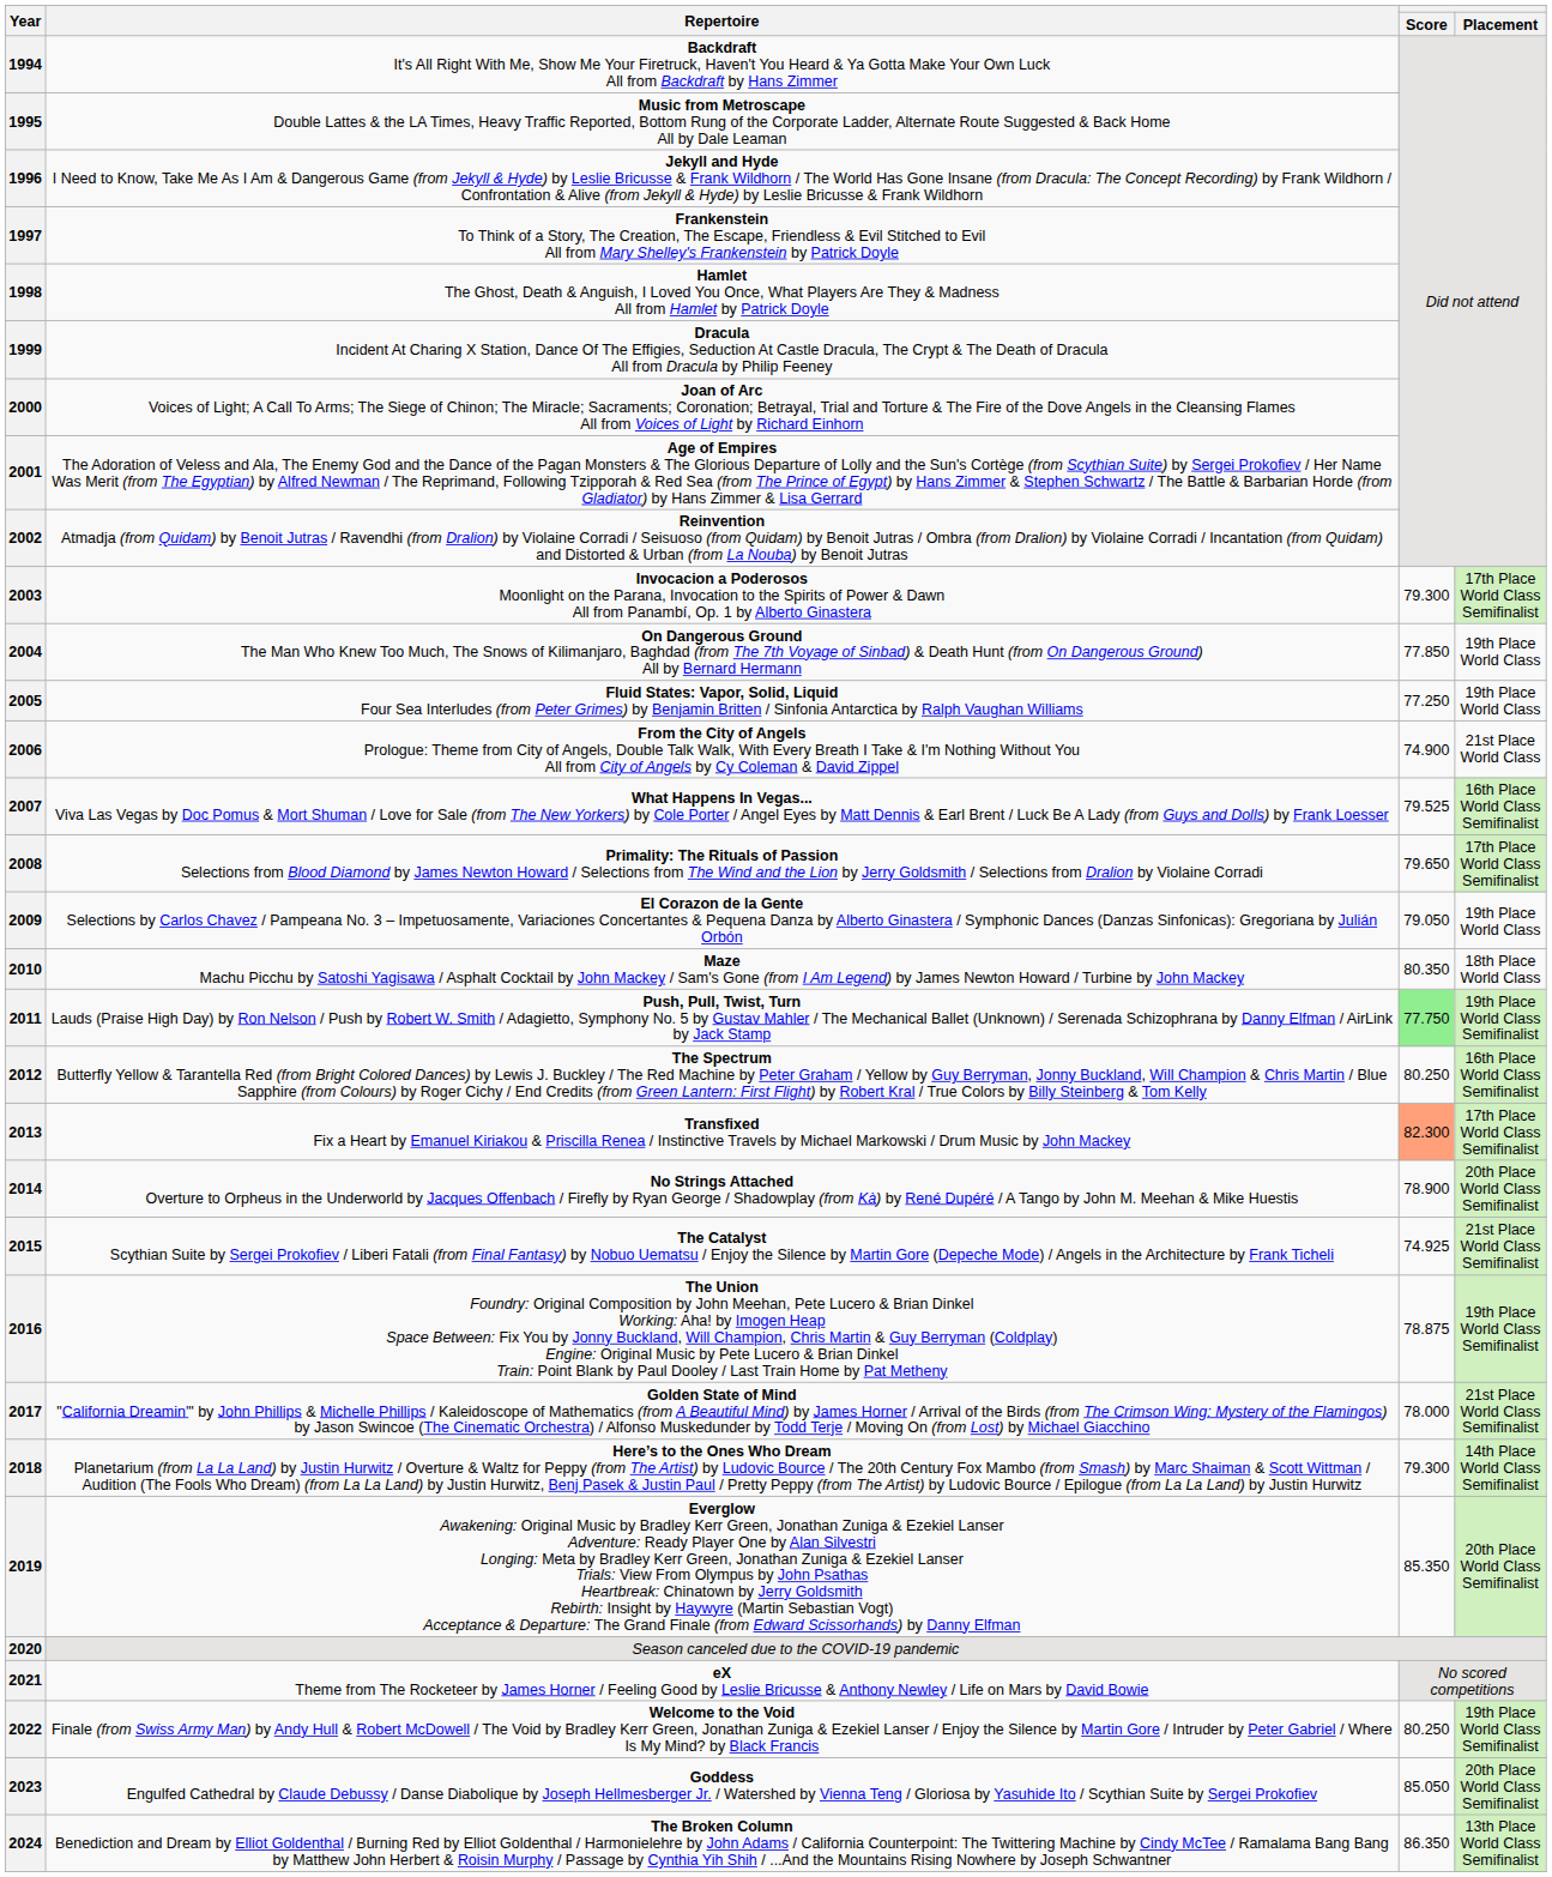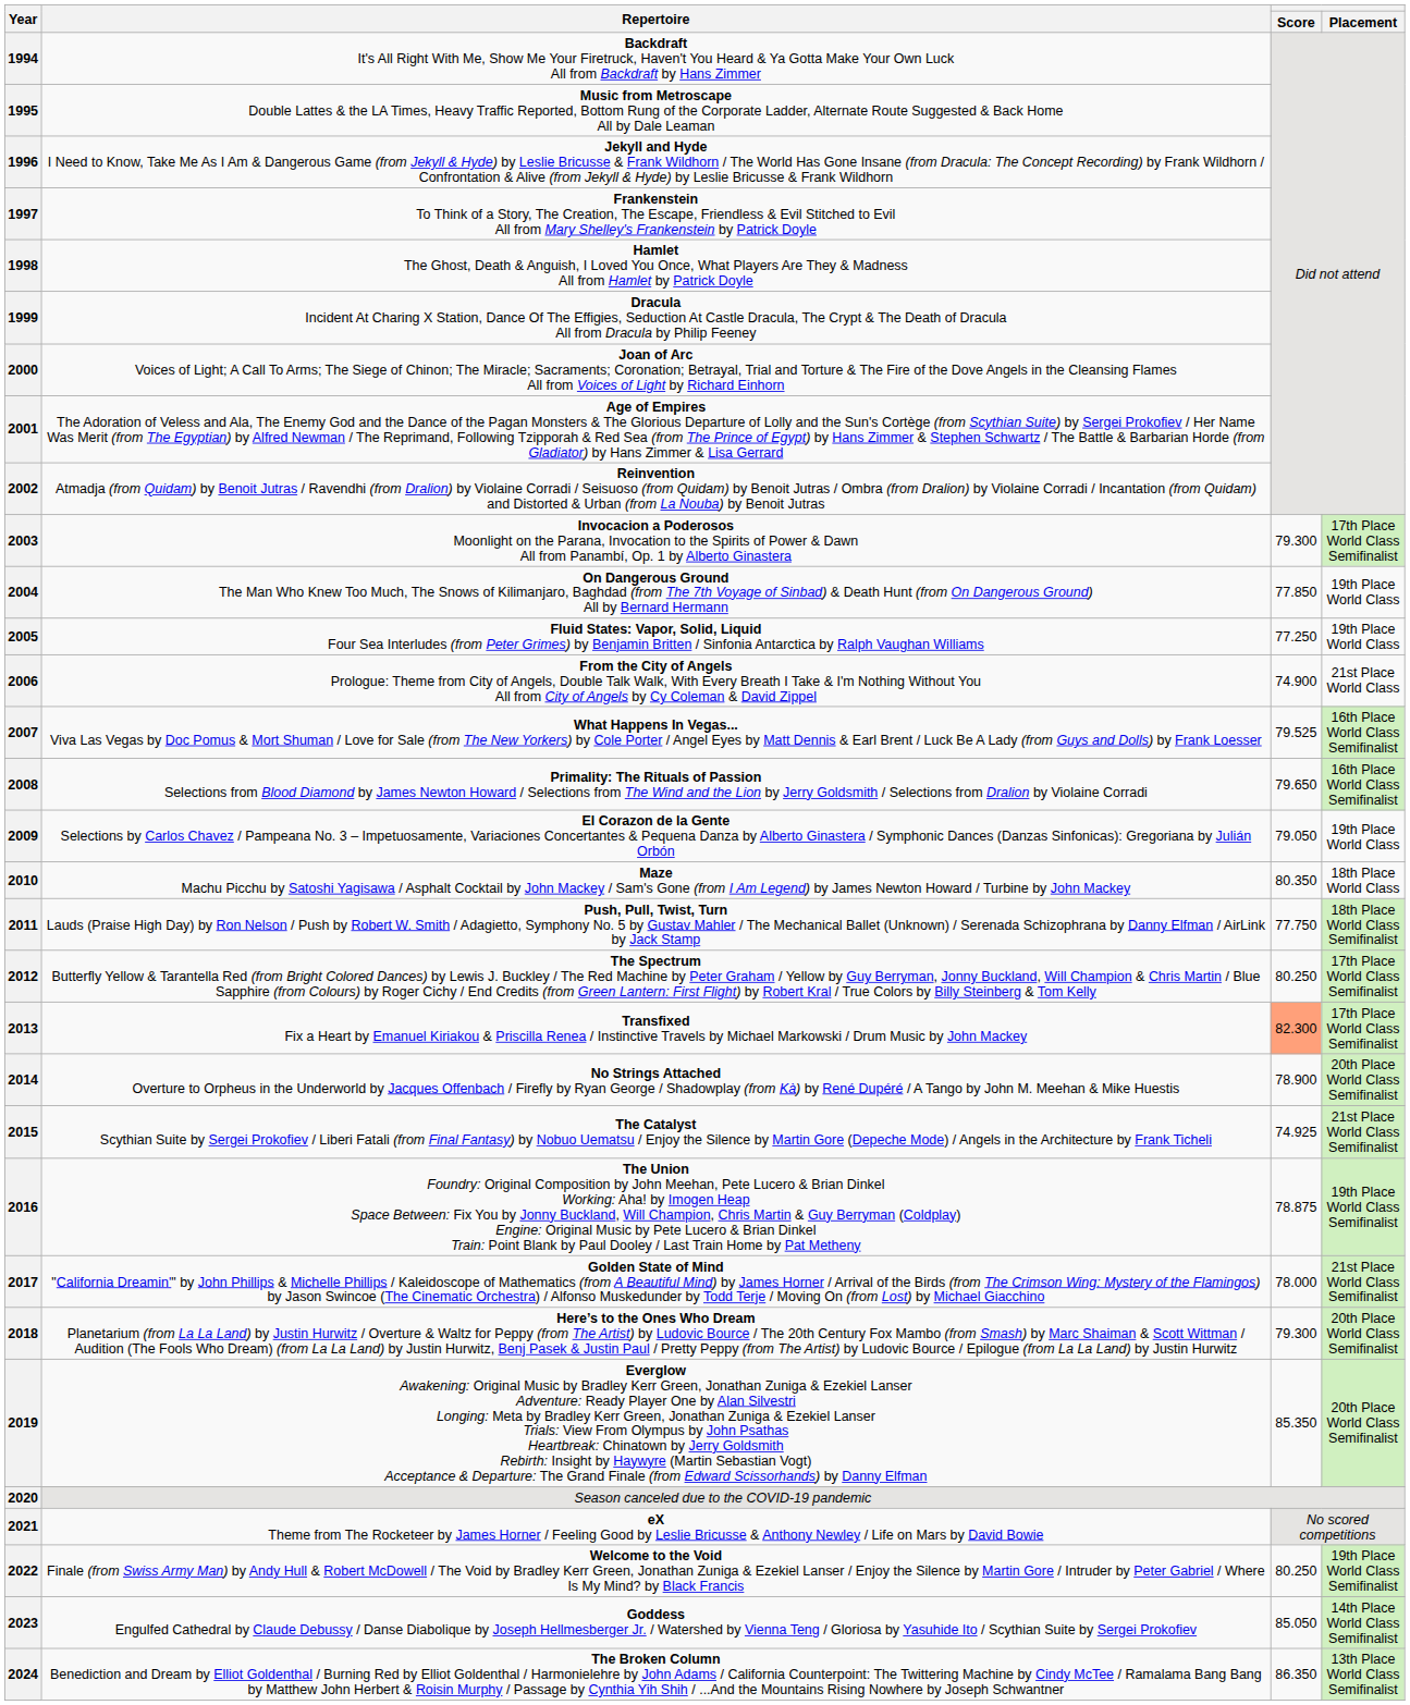 <table class="wikitable" style="text-align: center; font-size:95%;">
 <tr>
 <th scope="col" rowspan="2">Year</th>
 <th scope="col" rowspan="2">Repertoire</th>
 <th scope="col" colspan="2"></th>
 </tr>
 <tr>
 <th scope="col">Score</th>
 <th scope="col">Placement</th>
 </tr>
 <tr>
 <th scope="row">1994</th>
 <td><strong>Backdraft</strong><br>It's All Right With Me, Show Me Your Firetruck, Haven't You Heard & Ya Gotta Make Your Own Luck<br>All from <a href='#'><em>Backdraft</em></a> by <a href='#'>Hans Zimmer</a></td>
 <td colspan="2" rowspan="9" bgcolor="e5e4e2"><em>Did not attend<br></em></td>
 </tr>
 <tr>
 <th scope="row">1995</th>
 <td><strong>Music from Metroscape</strong><br>Double Lattes & the LA Times, Heavy Traffic Reported, Bottom Rung of the Corporate Ladder, Alternate Route Suggested & Back Home<br>All by Dale Leaman</td>
 </tr>
 <tr>
 <th scope="row">1996</th>
 <td><strong>Jekyll and Hyde</strong><br>I Need to Know, Take Me As I Am & Dangerous Game <em>(from <a href='#'>Jekyll & Hyde</a>)</em> by <a href='#'>Leslie Bricusse</a> & <a href='#'>Frank Wildhorn</a> / The World Has Gone Insane <em>(from Dracula: The Concept Recording)</em> by Frank Wildhorn / Confrontation & Alive <em>(from Jekyll & Hyde)</em> by Leslie Bricusse & Frank Wildhorn</td>
 </tr>
 <tr>
 <th scope="row">1997</th>
 <td><strong>Frankenstein</strong><br>To Think of a Story, The Creation, The Escape, Friendless & Evil Stitched to Evil<br>All from <a href='#'><em>Mary Shelley's Frankenstein</em></a> by <a href='#'>Patrick Doyle</a></td>
 </tr>
 <tr>
 <th scope="row">1998</th>
 <td><strong>Hamlet</strong><br>The Ghost, Death & Anguish, I Loved You Once, What Players Are They & Madness<br>All from <a href='#'><em>Hamlet</em></a> by <a href='#'>Patrick Doyle</a></td>
 </tr>
 <tr>
 <th scope="row">1999</th>
 <td><strong>Dracula</strong><br>Incident At Charing X Station, Dance Of The Effigies, Seduction At Castle Dracula, The Crypt & The Death of Dracula<br> All from <em>Dracula</em> by Philip Feeney</td>
 </tr>
 <tr>
 <th scope="row">2000</th>
 <td><strong>Joan of Arc</strong><br>Voices of Light; A Call To Arms; The Siege of Chinon; The Miracle; Sacraments; Coronation; Betrayal, Trial and Torture & The Fire of the Dove Angels in the Cleansing Flames<br> All from <em><a href='#'>Voices of Light</a></em> by <a href='#'>Richard Einhorn</a></td>
 </tr>
 <tr>
 <th scope="row">2001</th>
 <td><strong>Age of Empires</strong><br>The Adoration of Veless and Ala, The Enemy God and the Dance of the Pagan Monsters & The Glorious Departure of Lolly and the Sun's Cortège <em>(from <a href='#'>Scythian Suite</a>)</em> by <a href='#'>Sergei Prokofiev</a> / Her Name Was Merit <em>(from <a href='#'>The Egyptian</a>)</em> by <a href='#'>Alfred Newman</a> / The Reprimand, Following Tzipporah & Red Sea <em>(from <a href='#'>The Prince of Egypt</a>)</em> by <a href='#'>Hans Zimmer</a> & <a href='#'>Stephen Schwartz</a> / The Battle & Barbarian Horde <em>(from <a href='#'>Gladiator</a>)</em> by Hans Zimmer & <a href='#'>Lisa Gerrard</a></td>
 </tr>
 <tr>
 <th scope="row">2002</th>
 <td><strong>Reinvention</strong><br>Atmadja <em>(from <a href='#'>Quidam</a>)</em> by <a href='#'>Benoit Jutras</a> / Ravendhi <em>(from <a href='#'>Dralion</a>)</em> by Violaine Corradi / Seisuoso <em>(from Quidam)</em> by Benoit Jutras / Ombra <em>(from Dralion)</em> by Violaine Corradi / Incantation <em>(from Quidam)</em> and Distorted & Urban <em>(from <a href='#'>La Nouba</a>)</em> by Benoit Jutras</td>
 </tr>
 <tr>
 <th scope="row">2003</th>
 <td><strong>Invocacion a Poderosos</strong><br>Moonlight on the Parana, Invocation to the Spirits of Power & Dawn <br>All from Panambí, Op. 1 by <a href='#'>Alberto Ginastera</a></td>
 <td>79.300</td>
 <td bgcolor="d0f0c0">17th Place<br>World Class<br>Semifinalist</td>
 </tr>
 <tr>
 <th scope="row">2004</th>
 <td><strong>On Dangerous Ground</strong><br>The Man Who Knew Too Much, The Snows of Kilimanjaro, Baghdad <em>(from <a href='#'>The 7th Voyage of Sinbad</a>)</em> & Death Hunt <em>(from <a href='#'>On Dangerous Ground</a>)</em><br>All by <a href='#'>Bernard Hermann</a></td>
 <td>77.850</td>
 <td>19th Place<br>World Class</td>
 </tr>
 <tr>
 <th scope="row">2005</th>
 <td><strong>Fluid States: Vapor, Solid, Liquid</strong><br>Four Sea Interludes <em>(from <a href='#'>Peter Grimes</a>)</em> by <a href='#'>Benjamin Britten</a> / Sinfonia Antarctica by <a href='#'>Ralph Vaughan Williams</a></td>
 <td>77.250</td>
 <td>19th Place<br>World Class</td>
 </tr>
 <tr>
 <th scope="row">2006</th>
 <td><strong>From the City of Angels</strong><br>Prologue: Theme from City of Angels, Double Talk Walk, With Every Breath I Take & I'm Nothing Without You<br>All from <a href='#'><em>City of Angels</em></a> by <a href='#'>Cy Coleman</a> & <a href='#'>David Zippel</a></td>
 <td>74.900</td>
 <td>21st Place<br>World Class</td>
 </tr>
 <tr>
 <th scope="row">2007</th>
 <td><strong>What Happens In Vegas...</strong><br>Viva Las Vegas by <a href='#'>Doc Pomus</a> & <a href='#'>Mort Shuman</a> / Love for Sale <em>(from <a href='#'>The New Yorkers</a>)</em> by <a href='#'>Cole Porter</a> / Angel Eyes by <a href='#'>Matt Dennis</a> & Earl Brent / Luck Be A Lady <em>(from <a href='#'>Guys and Dolls</a>)</em> by <a href='#'>Frank Loesser</a></td>
 <td>79.525</td>
 <td bgcolor="d0f0c0">16th Place<br>World Class<br>Semifinalist</td>
 </tr>
 <tr>
 <th scope="row">2008</th>
 <td><strong>Primality: The Rituals of Passion</strong><br>Selections from <em><a href='#'>Blood Diamond</a></em> by <a href='#'>James Newton Howard</a> / Selections from <em><a href='#'>The Wind and the Lion</a></em> by <a href='#'>Jerry Goldsmith</a> / Selections from <em><a href='#'>Dralion</a></em> by Violaine Corradi</td>
 <td>79.650</td>
-<td bgcolor="d0f0c0">17th Place<br>World Class<br>Semifinalist</td>
+<td bgcolor="d0f0c0">16th Place<br>World Class<br>Semifinalist</td>
 </tr>
 <tr>
 <th scope="row">2009</th>
 <td><strong>El Corazon de la Gente</strong><br>Selections by <a href='#'>Carlos Chavez</a> / Pampeana No. 3 – Impetuosamente, Variaciones Concertantes & Pequena Danza by <a href='#'>Alberto Ginastera</a> / Symphonic Dances (Danzas Sinfonicas): Gregoriana by <a href='#'>Julián Orbón</a></td>
 <td>79.050</td>
 <td>19th Place<br>World Class</td>
 </tr>
 <tr>
 <th scope="row">2010</th>
 <td><strong>Maze</strong><br>Machu Picchu by <a href='#'>Satoshi Yagisawa</a> / Asphalt Cocktail by <a href='#'>John Mackey</a> / Sam's Gone <em>(from <a href='#'>I Am Legend</a>)</em> by James Newton Howard / Turbine by <a href='#'>John Mackey</a></td>
 <td>80.350</td>
 <td>18th Place<br>World Class</td>
 </tr>
 <tr>
 <th scope="row">2011</th>
 <td><strong>Push, Pull, Twist, Turn</strong><br>Lauds (Praise High Day) by <a href='#'>Ron Nelson</a> / Push by <a href='#'>Robert W. Smith</a> / Adagietto, Symphony No. 5 by <a href='#'>Gustav Mahler</a> / The Mechanical Ballet (Unknown) / Serenada Schizophrana by <a href='#'>Danny Elfman</a> / AirLink by <a href='#'>Jack Stamp</a></td>
-<td style="background: lightgreen;">77.750</td>
-<td bgcolor="d0f0c0">19th Place<br>World Class<br>Semifinalist</td>
+<td>77.750</td>
+<td bgcolor="d0f0c0">18th Place<br>World Class<br>Semifinalist</td>
 </tr>
 <tr>
 <th scope="row">2012</th>
 <td><strong>The Spectrum</strong><br>Butterfly Yellow & Tarantella Red <em>(from Bright Colored Dances)</em> by Lewis J. Buckley / The Red Machine by <a href='#'>Peter Graham</a> / Yellow by <a href='#'>Guy Berryman</a>, <a href='#'>Jonny Buckland</a>, <a href='#'>Will Champion</a> & <a href='#'>Chris Martin</a> / Blue Sapphire <em>(from Colours)</em> by Roger Cichy / End Credits <em>(from <a href='#'>Green Lantern: First Flight</a>)</em> by <a href='#'>Robert Kral</a> / True Colors by <a href='#'>Billy Steinberg</a> & <a href='#'>Tom Kelly</a></td>
 <td>80.250</td>
-<td bgcolor="d0f0c0">16th Place<br>World Class<br>Semifinalist</td>
+<td bgcolor="d0f0c0">17th Place<br>World Class<br>Semifinalist</td>
 </tr>
 <tr>
 <th scope="row">2013</th>
 <td><strong>Transfixed</strong><br>Fix a Heart by <a href='#'>Emanuel Kiriakou</a> & <a href='#'>Priscilla Renea</a> / Instinctive Travels by Michael Markowski / Drum Music by <a href='#'>John Mackey</a></td>
 <td style="background: lightsalmon;">82.300</td>
 <td bgcolor="d0f0c0">17th Place<br>World Class<br>Semifinalist</td>
 </tr>
 <tr>
 <th scope="row">2014</th>
 <td><strong>No Strings Attached</strong><br>Overture to Orpheus in the Underworld by <a href='#'>Jacques Offenbach</a> / Firefly by Ryan George / Shadowplay <em>(from <a href='#'>Kà</a>)</em> by <a href='#'>René Dupéré</a> / A Tango by John M. Meehan & Mike Huestis</td>
 <td>78.900</td>
 <td bgcolor="d0f0c0">20th Place<br>World Class<br>Semifinalist</td>
 </tr>
 <tr>
 <th scope="row">2015</th>
 <td><strong>The Catalyst</strong><br>Scythian Suite by <a href='#'>Sergei Prokofiev</a> / Liberi Fatali <em>(from <a href='#'>Final Fantasy</a>)</em> by <a href='#'>Nobuo Uematsu</a> / Enjoy the Silence by <a href='#'>Martin Gore</a> (<a href='#'>Depeche Mode</a>) / Angels in the Architecture by <a href='#'>Frank Ticheli</a></td>
 <td>74.925</td>
 <td bgcolor="d0f0c0">21st Place<br>World Class<br>Semifinalist</td>
 </tr>
 <tr>
 <th scope="row">2016</th>
 <td><strong>The Union</strong><br><em>Foundry:</em> Original Composition by John Meehan, Pete Lucero & Brian Dinkel<br><em>Working:</em> Aha! by <a href='#'>Imogen Heap</a><br><em>Space Between:</em> Fix You by <a href='#'>Jonny Buckland</a>, <a href='#'>Will Champion</a>, <a href='#'>Chris Martin</a> & <a href='#'>Guy Berryman</a> (<a href='#'>Coldplay</a>)<br><em>Engine:</em> Original Music by Pete Lucero & Brian Dinkel<br><em>Train:</em> Point Blank by Paul Dooley / Last Train Home by <a href='#'>Pat Metheny</a></td>
 <td>78.875</td>
 <td bgcolor="d0f0c0">19th Place<br>World Class<br>Semifinalist</td>
 </tr>
 <tr>
 <th scope="row">2017</th>
 <td><strong>Golden State of Mind</strong><br>"<a href='#'>California Dreamin'</a>" by <a href='#'>John Phillips</a> & <a href='#'>Michelle Phillips</a> / Kaleidoscope of Mathematics <em>(from <a href='#'>A Beautiful Mind</a>)</em> by <a href='#'>James Horner</a> / Arrival of the Birds <em>(from <a href='#'>The Crimson Wing: Mystery of the Flamingos</a>)</em> by Jason Swincoe (<a href='#'>The Cinematic Orchestra</a>) / Alfonso Muskedunder by <a href='#'>Todd Terje</a> / Moving On <em>(from <a href='#'>Lost</a>)</em> by <a href='#'>Michael Giacchino</a></td>
 <td>78.000</td>
 <td bgcolor="d0f0c0">21st Place<br>World Class<br>Semifinalist</td>
 </tr>
 <tr>
 <th scope="row">2018</th>
 <td><strong>Here’s to the Ones Who Dream</strong><br>Planetarium <em>(from <a href='#'>La La Land</a>)</em> by <a href='#'>Justin Hurwitz</a> / Overture & Waltz for Peppy <em>(from <a href='#'>The Artist</a>)</em> by <a href='#'>Ludovic Bource</a> / The 20th Century Fox Mambo <em>(from <a href='#'>Smash</a>)</em> by <a href='#'>Marc Shaiman</a> & <a href='#'>Scott Wittman</a> / Audition (The Fools Who Dream) <em>(from La La Land)</em> by Justin Hurwitz, <a href='#'>Benj Pasek & Justin Paul</a> / Pretty Peppy <em>(from The Artist)</em> by Ludovic Bource / Epilogue <em>(from La La Land)</em> by Justin Hurwitz</td>
 <td>79.300</td>
-<td bgcolor="d0f0c0">14th Place<br>World Class<br>Semifinalist</td>
+<td bgcolor="d0f0c0">20th Place<br>World Class<br>Semifinalist</td>
 </tr>
 <tr>
 <th scope="row">2019</th>
 <td><strong>Everglow</strong><br><em>Awakening:</em> Original Music by Bradley Kerr Green, Jonathan Zuniga & Ezekiel Lanser<br><em>Adventure:</em> Ready Player One by <a href='#'>Alan Silvestri</a><br><em>Longing:</em> Meta by Bradley Kerr Green, Jonathan Zuniga & Ezekiel Lanser<br><em>Trials:</em> View From Olympus by <a href='#'>John Psathas</a><br><em>Heartbreak:</em> Chinatown by <a href='#'>Jerry Goldsmith</a><br><em>Rebirth:</em> Insight by <a href='#'>Haywyre</a> (Martin Sebastian Vogt)<br><em>Acceptance & Departure:</em> The Grand Finale <em>(from <a href='#'>Edward Scissorhands</a>)</em> by <a href='#'>Danny Elfman</a></td>
 <td>85.350</td>
 <td bgcolor="d0f0c0">20th Place<br>World Class<br>Semifinalist</td>
 </tr>
 <tr>
 <th scope="row">2020</th>
 <td colspan="3" bgcolor="e5e4e2"><em>Season canceled due to the COVID-19 pandemic</em></td>
 </tr>
 <tr>
 <th scope="row">2021</th>
 <td><strong>eX</strong><br>Theme from The Rocketeer by <a href='#'>James Horner</a> / Feeling Good by <a href='#'>Leslie Bricusse</a> & <a href='#'>Anthony Newley</a> / Life on Mars by <a href='#'>David Bowie</a></td>
 <td colspan="2" bgcolor="e5e4e2"><em>No scored competitions</em></td>
 </tr>
 <tr>
 <th scope="row">2022</th>
 <td><strong>Welcome to the Void</strong><br>Finale <em>(from <a href='#'>Swiss Army Man</a>)</em> by <a href='#'>Andy Hull</a> & <a href='#'>Robert McDowell</a> / The Void by Bradley Kerr Green, Jonathan Zuniga & Ezekiel Lanser / Enjoy the Silence by <a href='#'>Martin Gore</a> / Intruder by <a href='#'>Peter Gabriel</a> / Where Is My Mind? by <a href='#'>Black Francis</a></td>
 <td>80.250</td>
 <td bgcolor="d0f0c0">19th Place<br>World Class<br>Semifinalist</td>
 </tr>
 <tr>
 <th scope="row">2023<br></th>
 <td><strong>Goddess</strong><br>Engulfed Cathedral by <a href='#'>Claude Debussy</a> / Danse Diabolique by <a href='#'>Joseph Hellmesberger Jr.</a> / Watershed by <a href='#'>Vienna Teng</a> / Gloriosa by <a href='#'>Yasuhide Ito</a> / Scythian Suite by <a href='#'>Sergei Prokofiev</a></td>
 <td>85.050</td>
-<td bgcolor="d0f0c0">20th Place<br>World Class<br>Semifinalist</td>
+<td bgcolor="d0f0c0">14th Place<br>World Class<br>Semifinalist</td>
 </tr>
 <tr>
 <th scope="row">2024<br></th>
 <td><strong>The Broken Column</strong><br>Benediction and Dream by <a href='#'>Elliot Goldenthal</a> / Burning Red by Elliot Goldenthal / Harmonielehre by <a href='#'>John Adams</a> / California Counterpoint: The Twittering Machine by <a href='#'>Cindy McTee</a> / Ramalama Bang Bang by Matthew John Herbert & <a href='#'>Roisin Murphy</a> / Passage by <a href='#'>Cynthia Yih Shih</a> / ...And the Mountains Rising Nowhere by Joseph Schwantner</td>
 <td>86.350</td>
 <td bgcolor="d0f0c0">13th Place<br>World Class<br>Semifinalist</td>
 </tr>
 </table>
